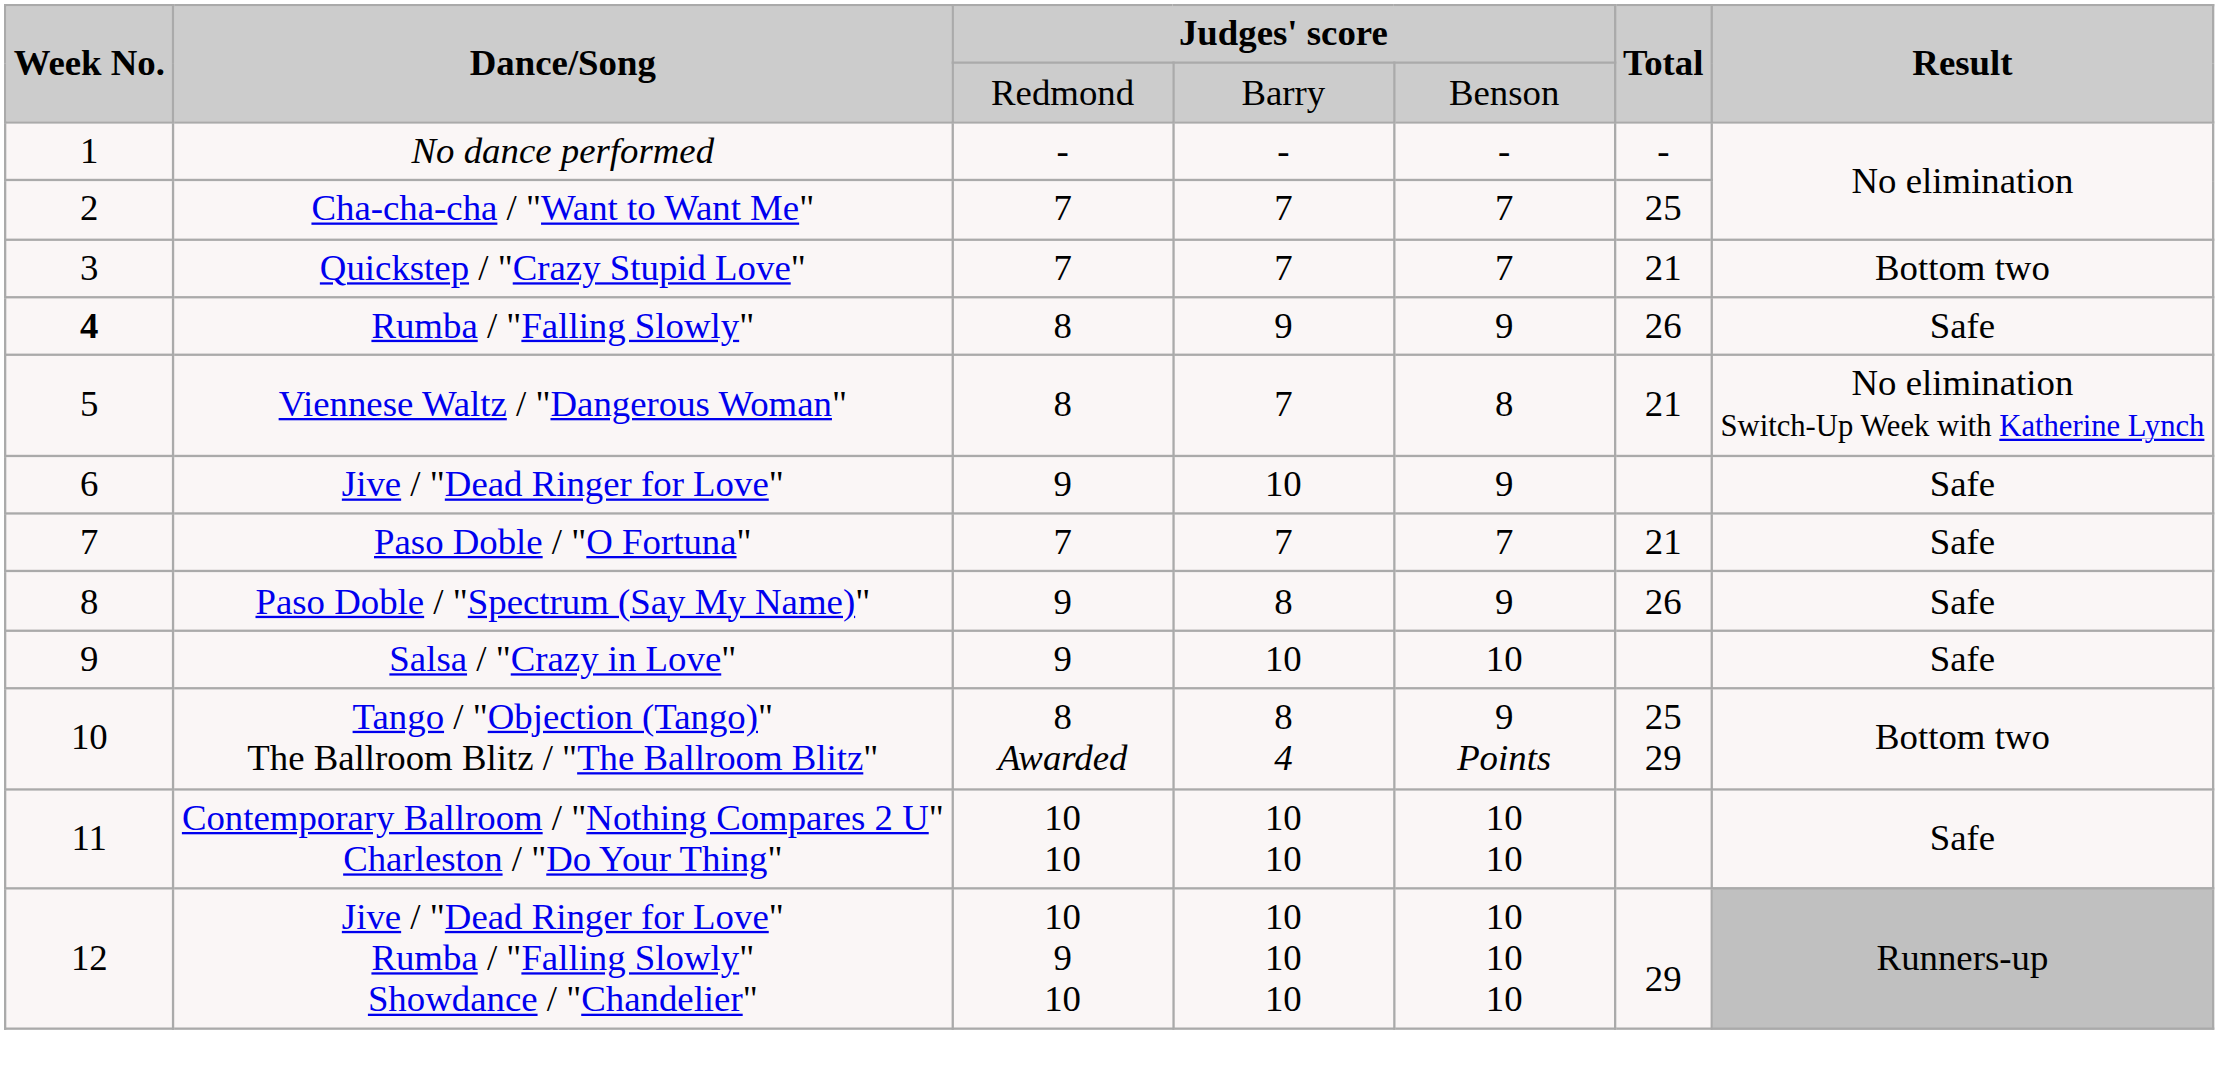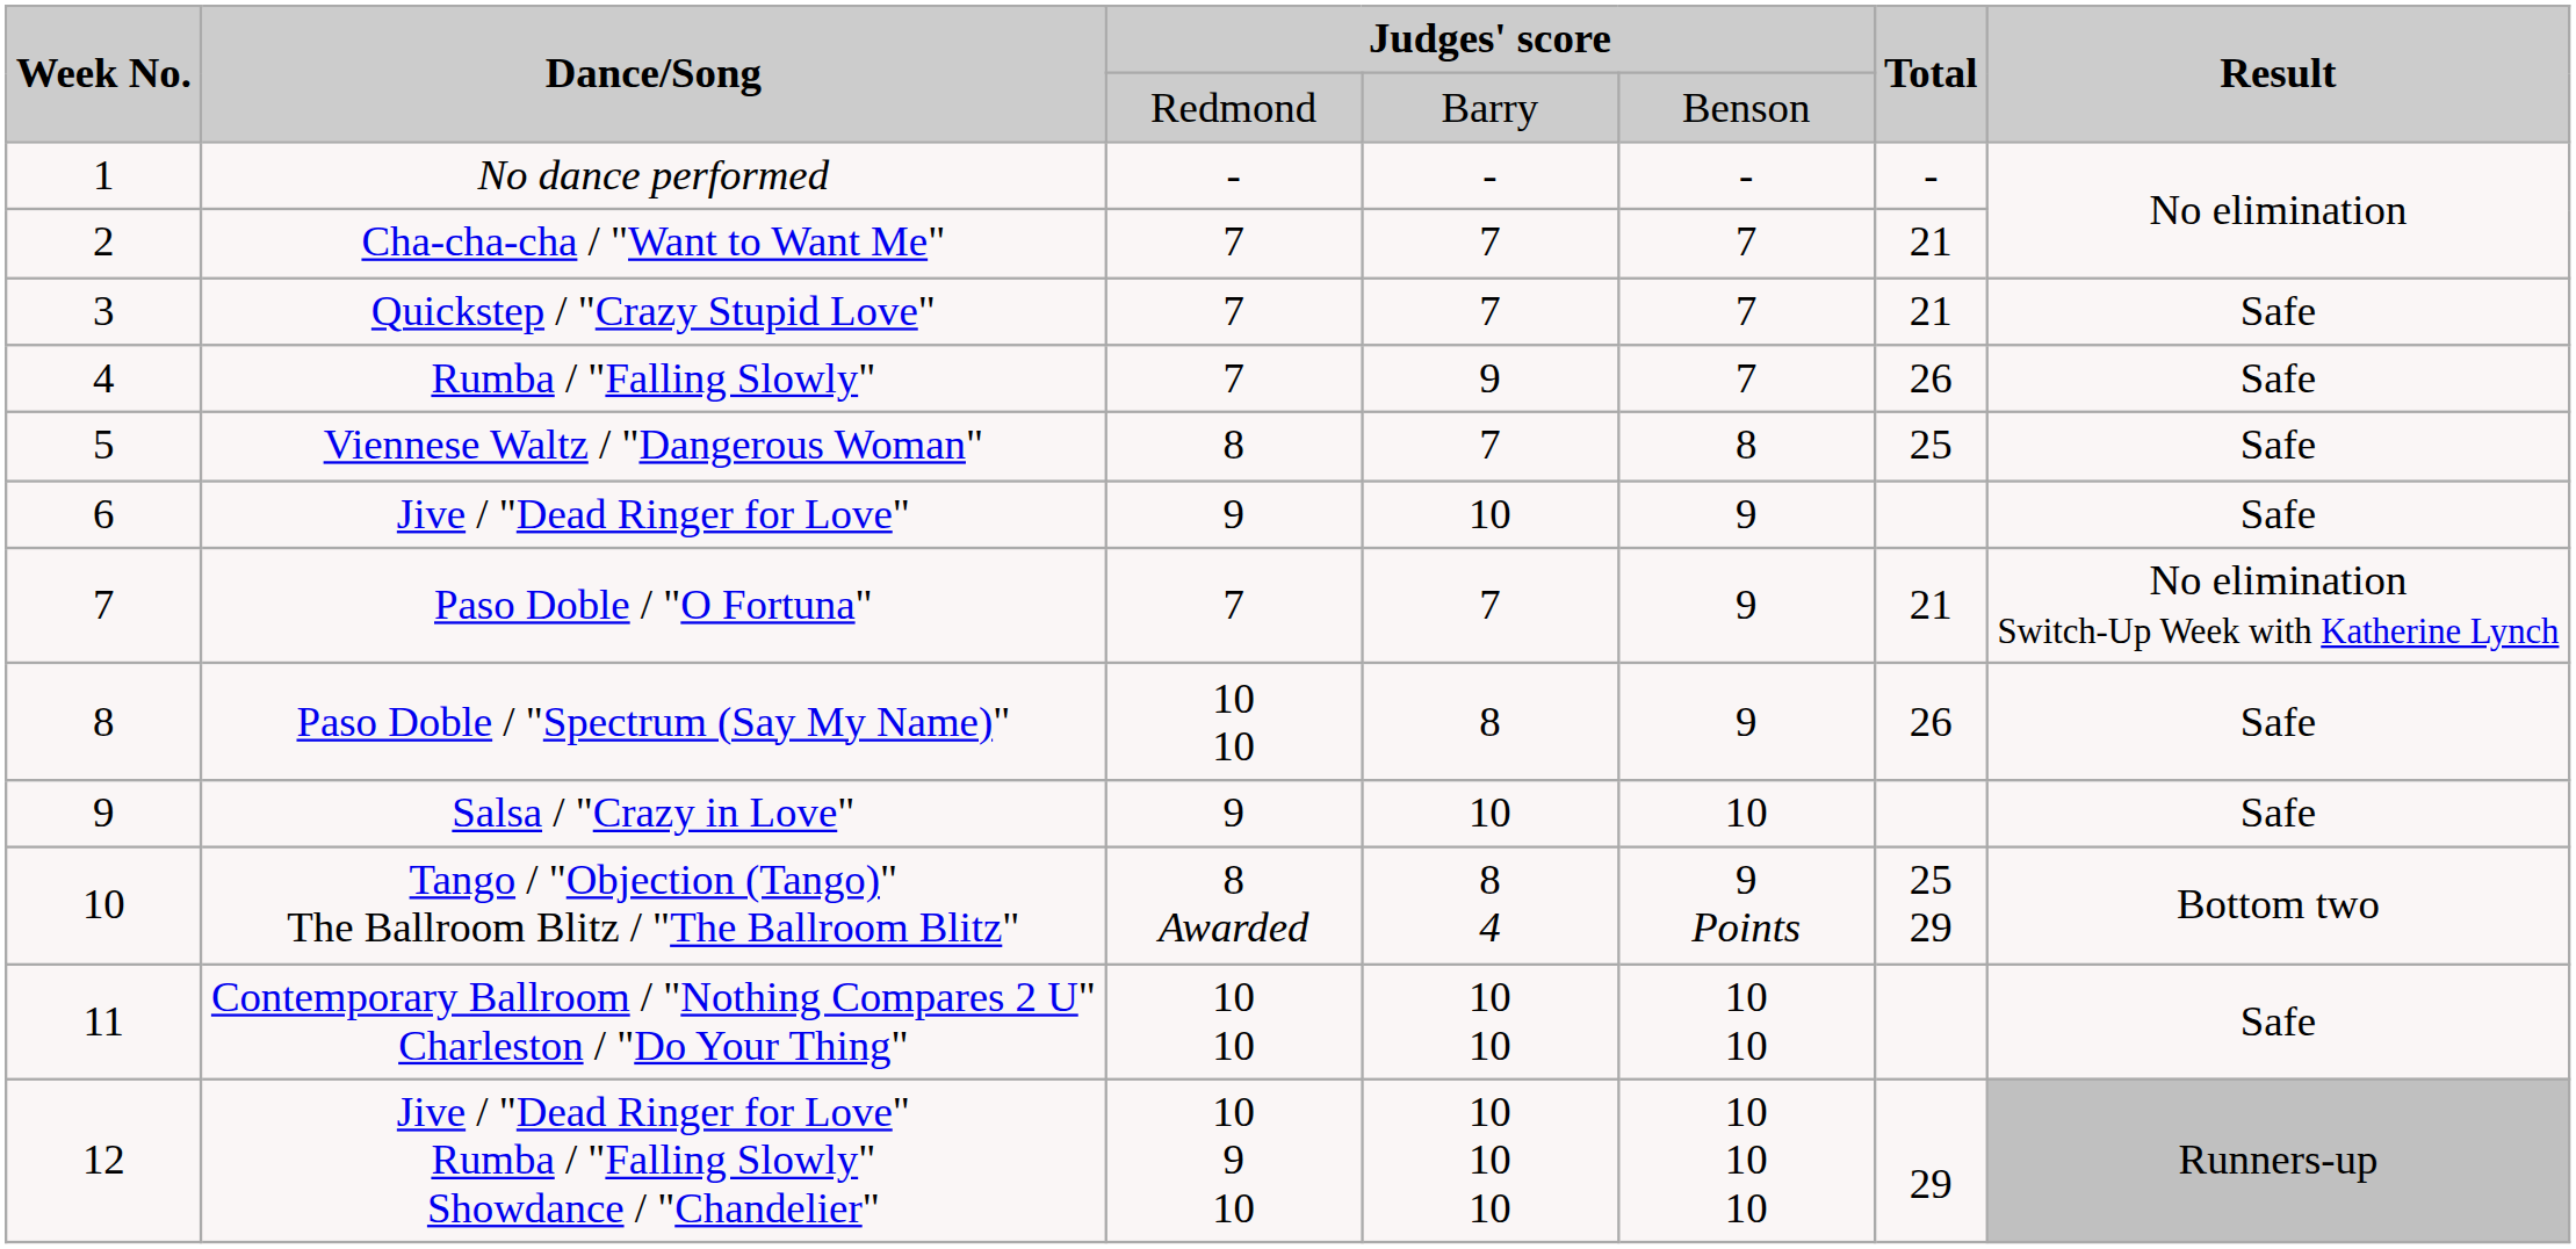 <table class="wikitable collapsible">
 <tr>
 <th rowspan="2" style="background:#ccc; text-align:Center;"><strong>Week No.</strong></th>
 <th rowspan="2" style="background:#ccc; text-align:Center;"><strong>Dance/Song</strong></th>
 <th colspan="3" style="background:#ccc; text-align:Center;"><strong>Judges' score</strong></th>
 <th rowspan="2" style="background:#ccc; text-align:Center;"><strong>Total</strong></th>
 <th rowspan="2" style="background:#ccc; text-align:Center;"><strong>Result</strong></th>
 </tr>
 <tr style="text-align:center; background:#ccc;">
 <td style="width:10%; ">Redmond</td>
 <td style="width:10%; ">Barry</td>
 <td style="width:10%; ">Benson</td>
 </tr>
 <tr style="text-align:center; background:#faf6f6;">
 <td>1</td>
 <td><em>No dance performed</em></td>
 <td>-</td>
 <td>-</td>
 <td>-</td>
 <td>-</td>
 <td rowspan="2">No elimination</td>
 </tr>
 <tr style="text-align:center; background:#faf6f6;">
 <td>2</td>
 <td><a href='#'>Cha-cha-cha</a> / "<a href='#'>Want to Want Me</a>"</td>
 <td>7</td>
 <td>7</td>
 <td>7</td>
-<td>25</td>
+<td>21</td>
 </tr>
 <tr style="text-align:center; background:#faf6f6;">
 <td>3</td>
 <td><a href='#'>Quickstep</a> / "<a href='#'>Crazy Stupid Love</a>"</td>
 <td>7</td>
 <td>7</td>
 <td>7</td>
 <td>21</td>
-<td>Bottom two</td>
+<td>Safe</td>
 </tr>
 <tr style="text-align:center; background:#faf6f6;">
-<td><strong>4</strong></td>
+<td>4</td>
 <td><a href='#'>Rumba</a> / "<a href='#'>Falling Slowly</a>"</td>
-<td>8</td>
+<td>7</td>
 <td>9</td>
-<td>9</td>
+<td>7</td>
 <td>26</td>
 <td>Safe</td>
 </tr>
 <tr style="text-align:center; background:#faf6f6;">
 <td>5</td>
 <td><a href='#'>Viennese Waltz</a> / "<a href='#'>Dangerous Woman</a>"</td>
 <td>8</td>
 <td>7</td>
 <td>8</td>
-<td>21</td>
-<td>No elimination<br><small>Switch-Up Week with <a href='#'>Katherine Lynch</a></small></td>
+<td>25</td>
+<td>Safe</td>
 </tr>
 <tr style="text-align:center; background:#faf6f6;">
 <td>6</td>
 <td><a href='#'>Jive</a> / "<a href='#'>Dead Ringer for Love</a>"</td>
 <td>9</td>
 <td>10</td>
 <td>9</td>
 <td></td>
 <td>Safe</td>
 </tr>
 <tr style="text-align:center; background:#faf6f6;">
 <td>7</td>
 <td><a href='#'>Paso Doble</a> / "<a href='#'>O Fortuna</a>"</td>
 <td>7</td>
 <td>7</td>
-<td>7</td>
+<td>9</td>
 <td>21</td>
-<td>Safe</td>
+<td>No elimination<br><small>Switch-Up Week with <a href='#'>Katherine Lynch</a></small></td>
 </tr>
 <tr style="text-align:center; background:#faf6f6">
 <td>8</td>
 <td><a href='#'>Paso Doble</a> / "<a href='#'>Spectrum (Say My Name)</a>"</td>
-<td>9</td>
+<td>10<br>10</td>
 <td>8</td>
 <td>9</td>
 <td>26</td>
 <td>Safe</td>
 </tr>
 <tr style="text-align:center; background:#faf6f6">
 <td>9</td>
 <td><a href='#'>Salsa</a> / "<a href='#'>Crazy in Love</a>"</td>
 <td>9</td>
 <td>10</td>
 <td>10</td>
 <td></td>
 <td>Safe</td>
 </tr>
 <tr style="text-align:center; background:#faf6f6">
 <td>10</td>
 <td><a href='#'>Tango</a> / "<a href='#'>Objection (Tango)</a>"<br>The Ballroom Blitz / "<a href='#'>The Ballroom Blitz</a>"</td>
 <td>8<br><em>Awarded</em></td>
 <td>8<br><em>4</em></td>
 <td>9<br><em>Points</em></td>
 <td>25<br>29</td>
 <td>Bottom two</td>
 </tr>
 <tr style="text-align:center; background:#faf6f6">
 <td>11</td>
 <td><a href='#'>Contemporary Ballroom</a> / "<a href='#'>Nothing Compares 2 U</a>"<br><a href='#'>Charleston</a> / "<a href='#'>Do Your Thing</a>"</td>
 <td>10<br>10</td>
 <td>10<br>10</td>
 <td>10<br>10</td>
 <td><br></td>
 <td>Safe</td>
 </tr>
 <tr style="text-align:center; background:#faf6f6">
 <td>12</td>
 <td><a href='#'>Jive</a> / "<a href='#'>Dead Ringer for Love</a>"<br><a href='#'>Rumba</a> / "<a href='#'>Falling Slowly</a>"<br><a href='#'>Showdance</a> / "<a href='#'>Chandelier</a>"</td>
 <td>10<br>9<br>10</td>
 <td>10<br>10<br>10</td>
 <td>10<br>10<br>10</td>
 <td><br>29<br></td>
 <td rowspan="3" style="background:silver;">Runners-up</td>
 </tr>
 </table>
